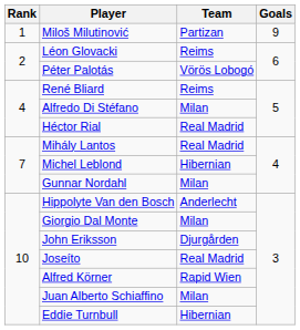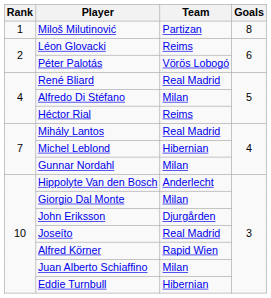 <table class="wikitable" style="text-align:center">
 <tr>
 <th>Rank</th>
 <th>Player</th>
 <th>Team</th>
 <th>Goals</th>
 </tr>
 <tr>
 <td>1</td>
 <td style="text-align:left"> <a href='#'>Miloš Milutinović</a></td>
 <td style="text-align:left"> <a href='#'>Partizan</a></td>
-<td>9</td>
+<td>8</td>
 </tr>
 <tr>
 <td rowspan="2">2</td>
 <td style="text-align:left"> <a href='#'>Léon Glovacki</a></td>
 <td style="text-align:left"> <a href='#'>Reims</a></td>
 <td rowspan="2">6</td>
 </tr>
 <tr>
 <td style="text-align:left"> <a href='#'>Péter Palotás</a></td>
 <td style="text-align:left"> <a href='#'>Vörös Lobogó</a></td>
 </tr>
 <tr>
 <td rowspan="3">4</td>
 <td style="text-align:left"> <a href='#'>René Bliard</a></td>
-<td style="text-align:left"> <a href='#'>Reims</a></td>
+<td style="text-align:left"> <a href='#'>Real Madrid</a></td>
 <td rowspan="3">5</td>
 </tr>
 <tr>
 <td style="text-align:left"> <a href='#'>Alfredo Di Stéfano</a></td>
 <td style="text-align:left"> <a href='#'>Milan</a></td>
 </tr>
 <tr>
 <td style="text-align:left"> <a href='#'>Héctor Rial</a></td>
-<td style="text-align:left"> <a href='#'>Real Madrid</a></td>
+<td style="text-align:left"> <a href='#'>Reims</a></td>
 </tr>
 <tr>
 <td rowspan="3">7</td>
 <td style="text-align:left"> <a href='#'>Mihály Lantos</a></td>
 <td style="text-align:left"> <a href='#'>Real Madrid</a></td>
 <td rowspan="3">4</td>
 </tr>
 <tr>
 <td style="text-align:left"> <a href='#'>Michel Leblond</a></td>
 <td style="text-align:left"> <a href='#'>Hibernian</a></td>
 </tr>
 <tr>
 <td style="text-align:left"> <a href='#'>Gunnar Nordahl</a></td>
 <td style="text-align:left"> <a href='#'>Milan</a></td>
 </tr>
 <tr>
 <td rowspan="7">10</td>
 <td style="text-align:left"> <a href='#'>Hippolyte Van den Bosch</a></td>
 <td style="text-align:left"> <a href='#'>Anderlecht</a></td>
 <td rowspan="7">3</td>
 </tr>
 <tr>
 <td style="text-align:left"> <a href='#'>Giorgio Dal Monte</a></td>
 <td style="text-align:left"> <a href='#'>Milan</a></td>
 </tr>
 <tr>
 <td style="text-align:left"> <a href='#'>John Eriksson</a></td>
 <td style="text-align:left"> <a href='#'>Djurgården</a></td>
 </tr>
 <tr>
 <td style="text-align:left"> <a href='#'>Joseíto</a></td>
 <td style="text-align:left"> <a href='#'>Real Madrid</a></td>
 </tr>
 <tr>
 <td style="text-align:left"> <a href='#'>Alfred Körner</a></td>
 <td style="text-align:left"> <a href='#'>Rapid Wien</a></td>
 </tr>
 <tr>
 <td style="text-align:left"> <a href='#'>Juan Alberto Schiaffino</a></td>
 <td style="text-align:left"> <a href='#'>Milan</a></td>
 </tr>
 <tr>
 <td style="text-align:left"> <a href='#'>Eddie Turnbull</a></td>
 <td style="text-align:left"> <a href='#'>Hibernian</a></td>
 </tr>
 </table>
